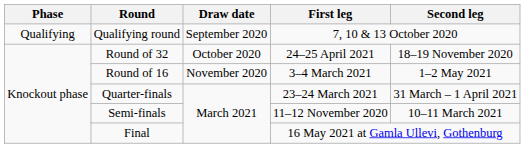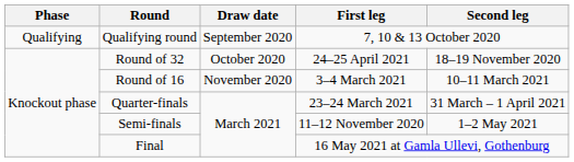 <table class="wikitable mw-collapsible mw-collapsed" style="text-align:center">
 <tr>
 <th>Phase</th>
 <th>Round</th>
 <th>Draw date</th>
 <th>First leg</th>
 <th>Second leg</th>
 </tr>
 <tr>
 <td>Qualifying</td>
 <td>Qualifying round</td>
 <td>September 2020</td>
 <td colspan="2">7, 10 & 13 October 2020</td>
 </tr>
 <tr>
 <td rowspan="5">Knockout phase</td>
 <td>Round of 32</td>
 <td>October 2020</td>
 <td>24–25 April 2021</td>
 <td>18–19 November 2020</td>
 </tr>
 <tr>
 <td>Round of 16</td>
 <td>November 2020</td>
 <td>3–4 March 2021</td>
-<td>1–2 May 2021</td>
+<td>10–11 March 2021</td>
 </tr>
 <tr>
 <td>Quarter-finals</td>
 <td rowspan="3">March 2021</td>
 <td>23–24 March 2021</td>
 <td>31 March – 1 April 2021</td>
 </tr>
 <tr>
 <td>Semi-finals</td>
 <td>11–12 November 2020</td>
-<td>10–11 March 2021</td>
+<td>1–2 May 2021</td>
 </tr>
 <tr>
 <td>Final</td>
 <td colspan="2">16 May 2021 at <a href='#'>Gamla Ullevi</a>, <a href='#'>Gothenburg</a></td>
 </tr>
 </table>
